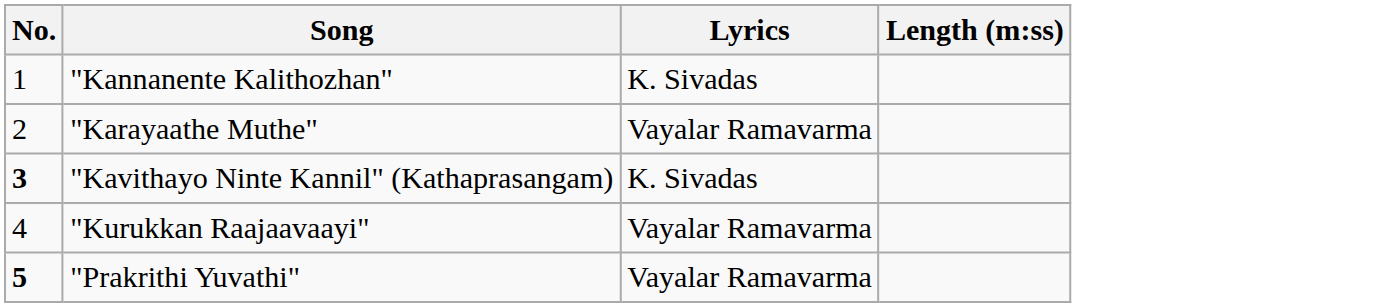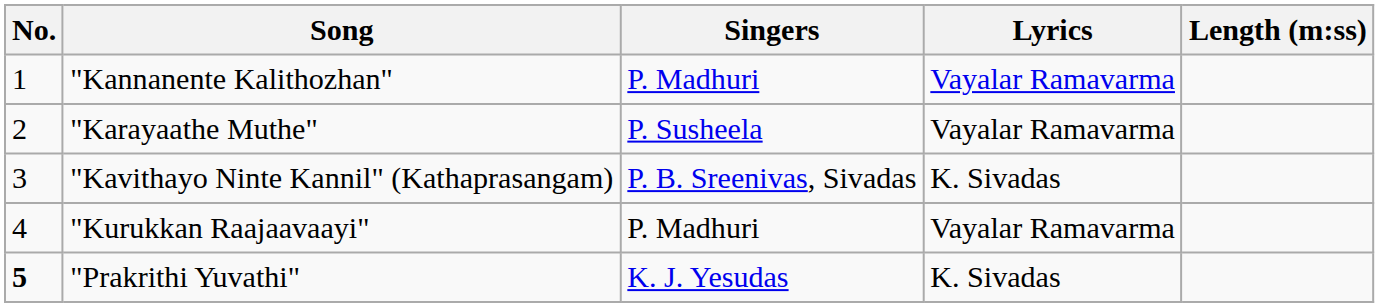 <table class="wikitable" style="font-size:95%;">
 <tr>
 <th>No.</th>
 <th>Song</th>
+<th>Singers</th>
 <th>Lyrics</th>
 <th>Length (m:ss)</th>
 </tr>
 <tr>
 <td>1</td>
 <td>"Kannanente Kalithozhan"</td>
-<td>K. Sivadas</td>
+<td><a href='#'>P. Madhuri</a></td>
+<td><a href='#'>Vayalar Ramavarma</a></td>
 <td></td>
 </tr>
 <tr>
 <td>2</td>
 <td>"Karayaathe Muthe"</td>
+<td><a href='#'>P. Susheela</a></td>
 <td>Vayalar Ramavarma</td>
 <td></td>
 </tr>
 <tr>
-<td><strong>3</strong></td>
+<td>3</td>
 <td>"Kavithayo Ninte Kannil" (Kathaprasangam)</td>
+<td><a href='#'>P. B. Sreenivas</a>, Sivadas</td>
 <td>K. Sivadas</td>
 <td></td>
 </tr>
 <tr>
 <td>4</td>
 <td>"Kurukkan Raajaavaayi"</td>
+<td>P. Madhuri</td>
 <td>Vayalar Ramavarma</td>
 <td></td>
 </tr>
 <tr>
 <td><strong>5</strong></td>
 <td>"Prakrithi Yuvathi"</td>
-<td>Vayalar Ramavarma</td>
+<td><a href='#'>K. J. Yesudas</a></td>
+<td>K. Sivadas</td>
 <td></td>
 </tr>
 </table>
